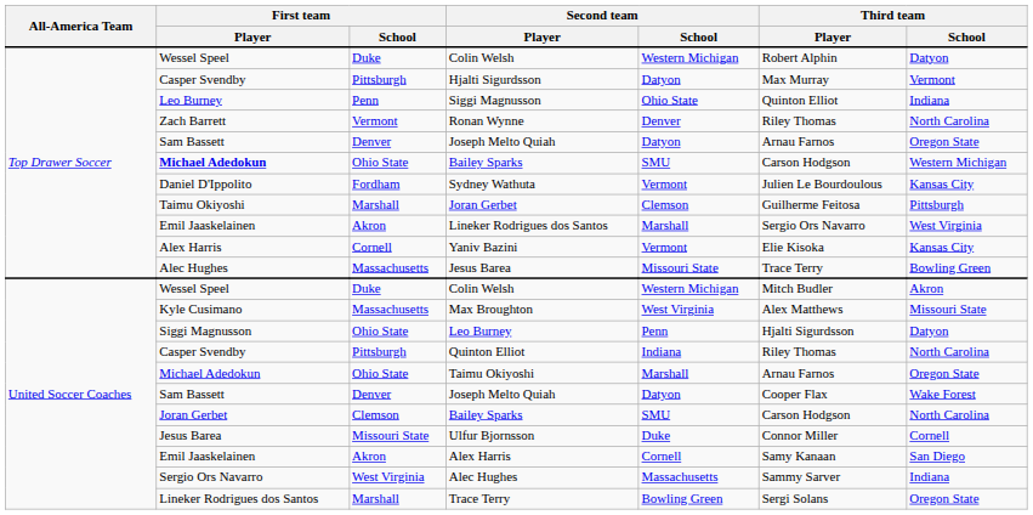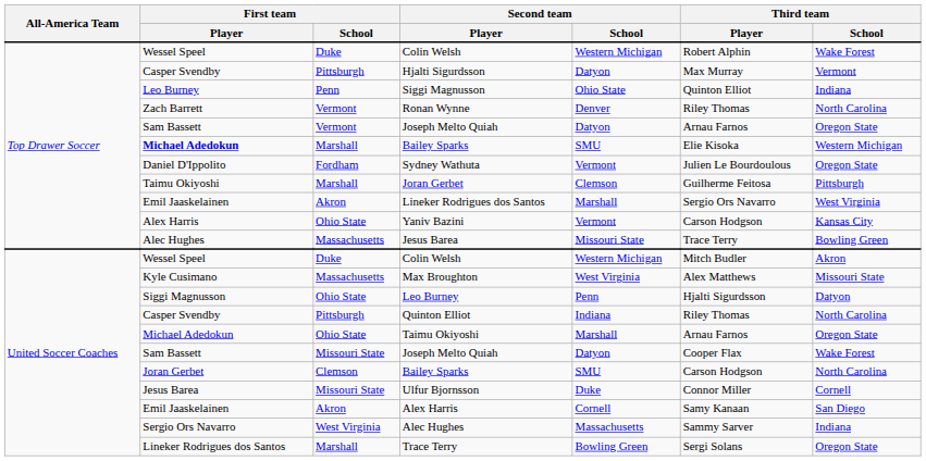 <table class="wikitable" style="width:98%;">
 <tr>
 <th rowspan="2">All-America Team</th>
 <th colspan="2">First team</th>
 <th colspan="2">Second team</th>
 <th colspan="2">Third team</th>
 </tr>
 <tr>
 <th>Player</th>
 <th>School</th>
 <th>Player</th>
 <th>School</th>
 <th>Player</th>
 <th>School</th>
 </tr>
 <tr>
 </tr>
 <tr style="border-top:2px solid black;">
 <td rowspan="11"><em><a href='#'>Top Drawer Soccer</a></em></td>
 <td>Wessel Speel</td>
 <td><a href='#'>Duke</a></td>
 <td>Colin Welsh</td>
 <td><a href='#'>Western Michigan</a></td>
 <td>Robert Alphin</td>
-<td><a href='#'>Datyon</a></td>
+<td><a href='#'>Wake Forest</a></td>
 </tr>
 <tr>
 <td>Casper Svendby</td>
 <td><a href='#'>Pittsburgh</a></td>
 <td>Hjalti Sigurdsson</td>
 <td><a href='#'>Datyon</a></td>
 <td>Max Murray</td>
 <td><a href='#'>Vermont</a></td>
 </tr>
 <tr>
 <td><a href='#'>Leo Burney</a></td>
 <td><a href='#'>Penn</a></td>
 <td>Siggi Magnusson</td>
 <td><a href='#'>Ohio State</a></td>
 <td>Quinton Elliot</td>
 <td><a href='#'>Indiana</a></td>
 </tr>
 <tr>
 <td>Zach Barrett</td>
 <td><a href='#'>Vermont</a></td>
 <td>Ronan Wynne</td>
 <td><a href='#'>Denver</a></td>
 <td>Riley Thomas</td>
 <td><a href='#'>North Carolina</a></td>
 </tr>
 <tr>
 <td>Sam Bassett</td>
-<td><a href='#'>Denver</a></td>
+<td><a href='#'>Vermont</a></td>
 <td>Joseph Melto Quiah</td>
 <td><a href='#'>Datyon</a></td>
 <td>Arnau Farnos</td>
 <td><a href='#'>Oregon State</a></td>
 </tr>
 <tr>
 <td><strong><a href='#'>Michael Adedokun</a></strong></td>
-<td><a href='#'>Ohio State</a></td>
+<td><a href='#'>Marshall</a></td>
 <td><a href='#'>Bailey Sparks</a></td>
 <td><a href='#'>SMU</a></td>
-<td>Carson Hodgson</td>
+<td>Elie Kisoka</td>
 <td><a href='#'>Western Michigan</a></td>
 </tr>
 <tr>
 <td>Daniel D'Ippolito</td>
 <td><a href='#'>Fordham</a></td>
 <td>Sydney Wathuta</td>
 <td><a href='#'>Vermont</a></td>
 <td>Julien Le Bourdoulous</td>
-<td><a href='#'>Kansas City</a></td>
+<td><a href='#'>Oregon State</a></td>
 </tr>
 <tr>
 <td>Taimu Okiyoshi</td>
 <td><a href='#'>Marshall</a></td>
 <td><a href='#'>Joran Gerbet</a></td>
 <td><a href='#'>Clemson</a></td>
 <td>Guilherme Feitosa</td>
 <td><a href='#'>Pittsburgh</a></td>
 </tr>
 <tr>
 <td>Emil Jaaskelainen</td>
 <td><a href='#'>Akron</a></td>
 <td>Lineker Rodrigues dos Santos</td>
 <td><a href='#'>Marshall</a></td>
 <td>Sergio Ors Navarro</td>
 <td><a href='#'>West Virginia</a></td>
 </tr>
 <tr>
 <td>Alex Harris</td>
-<td><a href='#'>Cornell</a></td>
+<td><a href='#'>Ohio State</a></td>
 <td>Yaniv Bazini</td>
 <td><a href='#'>Vermont</a></td>
-<td>Elie Kisoka</td>
+<td>Carson Hodgson</td>
 <td><a href='#'>Kansas City</a></td>
 </tr>
 <tr>
 <td>Alec Hughes</td>
 <td><a href='#'>Massachusetts</a></td>
 <td>Jesus Barea</td>
 <td><a href='#'>Missouri State</a></td>
 <td>Trace Terry</td>
 <td><a href='#'>Bowling Green</a></td>
 </tr>
 <tr>
 </tr>
 <tr style="border-top:2px solid black;">
 <td rowspan="11"><a href='#'>United Soccer Coaches</a></td>
 <td>Wessel Speel</td>
 <td><a href='#'>Duke</a></td>
 <td>Colin Welsh</td>
 <td><a href='#'>Western Michigan</a></td>
 <td>Mitch Budler</td>
 <td><a href='#'>Akron</a></td>
 </tr>
 <tr>
 <td>Kyle Cusimano</td>
 <td><a href='#'>Massachusetts</a></td>
 <td>Max Broughton</td>
 <td><a href='#'>West Virginia</a></td>
 <td>Alex Matthews</td>
 <td><a href='#'>Missouri State</a></td>
 </tr>
 <tr>
 <td>Siggi Magnusson</td>
 <td><a href='#'>Ohio State</a></td>
 <td><a href='#'>Leo Burney</a></td>
 <td><a href='#'>Penn</a></td>
 <td>Hjalti Sigurdsson</td>
 <td><a href='#'>Datyon</a></td>
 </tr>
 <tr>
 <td>Casper Svendby</td>
 <td><a href='#'>Pittsburgh</a></td>
 <td>Quinton Elliot</td>
 <td><a href='#'>Indiana</a></td>
 <td>Riley Thomas</td>
 <td><a href='#'>North Carolina</a></td>
 </tr>
 <tr>
 <td><a href='#'>Michael Adedokun</a></td>
 <td><a href='#'>Ohio State</a></td>
 <td>Taimu Okiyoshi</td>
 <td><a href='#'>Marshall</a></td>
 <td>Arnau Farnos</td>
 <td><a href='#'>Oregon State</a></td>
 </tr>
 <tr>
 <td>Sam Bassett</td>
-<td><a href='#'>Denver</a></td>
+<td><a href='#'>Missouri State</a></td>
 <td>Joseph Melto Quiah</td>
 <td><a href='#'>Datyon</a></td>
 <td>Cooper Flax</td>
 <td><a href='#'>Wake Forest</a></td>
 </tr>
 <tr>
 <td><a href='#'>Joran Gerbet</a></td>
 <td><a href='#'>Clemson</a></td>
 <td><a href='#'>Bailey Sparks</a></td>
 <td><a href='#'>SMU</a></td>
 <td>Carson Hodgson</td>
 <td><a href='#'>North Carolina</a></td>
 </tr>
 <tr>
 <td>Jesus Barea</td>
 <td><a href='#'>Missouri State</a></td>
 <td>Ulfur Bjornsson</td>
 <td><a href='#'>Duke</a></td>
 <td>Connor Miller</td>
 <td><a href='#'>Cornell</a></td>
 </tr>
 <tr>
 <td>Emil Jaaskelainen</td>
 <td><a href='#'>Akron</a></td>
 <td>Alex Harris</td>
 <td><a href='#'>Cornell</a></td>
 <td>Samy Kanaan</td>
 <td><a href='#'>San Diego</a></td>
 </tr>
 <tr>
 <td>Sergio Ors Navarro</td>
 <td><a href='#'>West Virginia</a></td>
 <td>Alec Hughes</td>
 <td><a href='#'>Massachusetts</a></td>
 <td>Sammy Sarver</td>
 <td><a href='#'>Indiana</a></td>
 </tr>
 <tr>
 <td>Lineker Rodrigues dos Santos</td>
 <td><a href='#'>Marshall</a></td>
 <td>Trace Terry</td>
 <td><a href='#'>Bowling Green</a></td>
 <td>Sergi Solans</td>
 <td><a href='#'>Oregon State</a></td>
 </tr>
 </table>
